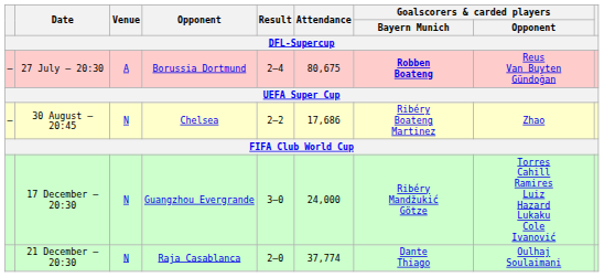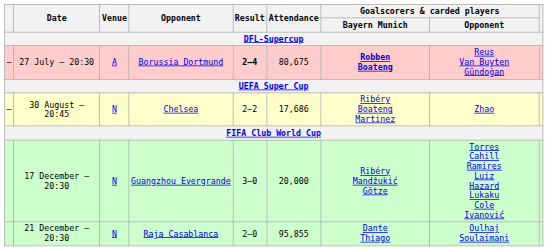 <table class="wikitable" Style="text-align: center;font-size:85%">
 <tr>
 <th rowspan="2"></th>
 <th rowspan="2" style="width:110px">Date</th>
 <th rowspan="2">Venue</th>
 <th rowspan="2">Opponent</th>
 <th rowspan="2">Result</th>
 <th rowspan="2">Attendance</th>
 <th colspan="2">Goalscorers & carded players</th>
 <th rowspan="2"></th>
 </tr>
 <tr>
 <th style="width:140px">Bayern Munich</th>
 <th style="width:140px">Opponent</th>
 </tr>
 <tr>
 <th colspan="11"><a href='#'>DFL-Supercup</a></th>
 </tr>
 <tr style="background:#fcc">
 <td>—</td>
 <td>27 July – 20:30</td>
 <td><a href='#'>A</a></td>
 <td><a href='#'>Borussia Dortmund</a></td>
-<td>2–4</td>
+<td><strong>2–4</strong></td>
 <td>80,675</td>
 <td><strong><a href='#'>Robben</a> <br><a href='#'>Boateng</a> </strong></td>
 <td><a href='#'>Reus</a> <br><a href='#'>Van Buyten</a> <br><a href='#'>Gündoğan</a> </td>
 <td></td>
 </tr>
 <tr>
 <th colspan="11"><a href='#'>UEFA Super Cup</a></th>
 </tr>
 <tr style="background:#ffc">
 <td>—</td>
 <td>30 August – 20:45</td>
 <td><a href='#'>N</a></td>
 <td><a href='#'>Chelsea</a></td>
 <td>2–2</td>
 <td>17,686</td>
 <td><a href='#'>Ribéry</a>  <br><a href='#'>Boateng</a> <br><a href='#'>Martinez</a> </td>
 <td><a href='#'>Zhao</a> </td>
 <td><br></td>
 </tr>
 <tr>
 <th colspan="11"><a href='#'>FIFA Club World Cup</a></th>
 </tr>
 <tr style="background:#cfc">
 <td></td>
 <td>17 December – 20:30</td>
 <td><a href='#'>N</a></td>
 <td><a href='#'>Guangzhou Evergrande</a></td>
 <td>3–0</td>
-<td>24,000</td>
+<td>20,000</td>
 <td><a href='#'>Ribéry</a> <br><a href='#'>Mandžukić</a> <br><a href='#'>Götze</a> </td>
 <td><a href='#'>Torres</a>  <br><a href='#'>Cahill</a> <br><a href='#'>Ramires</a> <br><a href='#'>Luiz</a> <br><a href='#'>Hazard</a> <br><a href='#'>Lukaku</a> <br><a href='#'>Cole</a> <br><a href='#'>Ivanović</a> </td>
 <td></td>
 </tr>
 <tr style="background:#cfc">
 <td></td>
 <td>21 December – 20:30</td>
 <td><a href='#'>N</a></td>
 <td><a href='#'>Raja Casablanca</a></td>
 <td>2–0</td>
-<td>37,774</td>
+<td>95,855</td>
 <td><a href='#'>Dante</a> <br><a href='#'>Thiago</a> </td>
 <td><a href='#'>Oulhaj</a> <br><a href='#'>Soulaimani</a> </td>
 <td></td>
 </tr>
 </table>
